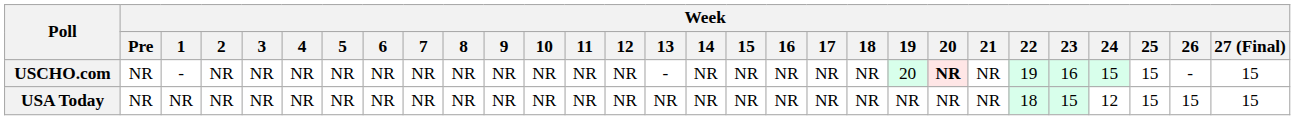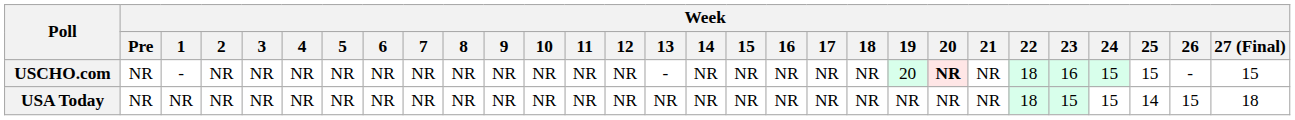 <table class="wikitable" style="white-space:nowrap;">
 <tr>
 <th scope="col" width="100" rowspan="2">Poll</th>
 <th colspan="28">Week</th>
 </tr>
 <tr>
 <th scope="col" width="30">Pre</th>
 <th scope="col" width="30">1</th>
 <th scope="col" width="30">2</th>
 <th scope="col" width="30">3</th>
 <th scope="col" width="30">4</th>
 <th scope="col" width="30">5</th>
 <th scope="col" width="30">6</th>
 <th scope="col" width="30">7</th>
 <th scope="col" width="30">8</th>
 <th scope="col" width="30">9</th>
 <th scope="col" width="30">10</th>
 <th scope="col" width="30">11</th>
 <th scope="col" width="30">12</th>
 <th scope="col" width="30">13</th>
 <th scope="col" width="30">14</th>
 <th scope="col" width="30">15</th>
 <th scope="col" width="30">16</th>
 <th scope="col" width="30">17</th>
 <th scope="col" width="30">18</th>
 <th scope="col" width="30">19</th>
 <th scope="col" width="30">20</th>
 <th scope="col" width="30">21</th>
 <th scope="col" width="30">22</th>
 <th scope="col" width="30">23</th>
 <th scope="col" width="30">24</th>
 <th scope="col" width="30">25</th>
 <th scope="col" width="30">26</th>
 <th scope="col" width="30">27 (Final)</th>
 </tr>
 <tr style="text-align:center;">
 <th>USCHO.com</th>
 <td bgcolor=FFFFFF>NR</td>
 <td bgcolor=FFFFFF>-</td>
 <td bgcolor=FFFFFF>NR</td>
 <td bgcolor=FFFFFF>NR</td>
 <td bgcolor=FFFFFF>NR</td>
 <td bgcolor=FFFFFF>NR</td>
 <td bgcolor=FFFFFF>NR</td>
 <td bgcolor=FFFFFF>NR</td>
 <td bgcolor=FFFFFF>NR</td>
 <td bgcolor=FFFFFF>NR</td>
 <td bgcolor=FFFFFF>NR</td>
 <td bgcolor=FFFFFF>NR</td>
 <td bgcolor=FFFFFF>NR</td>
 <td bgcolor=FFFFFF>-</td>
 <td bgcolor=FFFFFF>NR</td>
 <td bgcolor=FFFFFF>NR</td>
 <td bgcolor=FFFFFF>NR</td>
 <td bgcolor=FFFFFF>NR</td>
 <td bgcolor=FFFFFF>NR</td>
 <td bgcolor=D8FFEB>20</td>
 <td bgcolor=FFE6E6><strong>NR</strong></td>
 <td bgcolor=FFFFFF>NR</td>
-<td bgcolor=D8FFEB>19</td>
+<td bgcolor=D8FFEB>18</td>
 <td bgcolor=D8FFEB>16</td>
 <td bgcolor=D8FFEB>15</td>
 <td bgcolor=FFFFFF>15</td>
 <td bgcolor=FFFFFF>-</td>
 <td bgcolor=FFFFFF>15</td>
 </tr>
 <tr style="text-align:center;">
 <th>USA Today</th>
 <td bgcolor=FFFFFF>NR</td>
 <td bgcolor=FFFFFF>NR</td>
 <td bgcolor=FFFFFF>NR</td>
 <td bgcolor=FFFFFF>NR</td>
 <td bgcolor=FFFFFF>NR</td>
 <td bgcolor=FFFFFF>NR</td>
 <td bgcolor=FFFFFF>NR</td>
 <td bgcolor=FFFFFF>NR</td>
 <td bgcolor=FFFFFF>NR</td>
 <td bgcolor=FFFFFF>NR</td>
 <td bgcolor=FFFFFF>NR</td>
 <td bgcolor=FFFFFF>NR</td>
 <td bgcolor=FFFFFF>NR</td>
 <td bgcolor=FFFFFF>NR</td>
 <td bgcolor=FFFFFF>NR</td>
 <td bgcolor=FFFFFF>NR</td>
 <td bgcolor=FFFFFF>NR</td>
 <td bgcolor=FFFFFF>NR</td>
 <td bgcolor=FFFFFF>NR</td>
 <td bgcolor=FFFFFF>NR</td>
 <td bgcolor=FFFFFF>NR</td>
 <td bgcolor=FFFFFF>NR</td>
 <td bgcolor=D8FFEB>18</td>
 <td bgcolor=D8FFEB>15</td>
-<td bgcolor=FFFFFF>12</td>
 <td bgcolor=FFFFFF>15</td>
+<td bgcolor=FFFFFF>14</td>
 <td bgcolor=FFFFFF>15</td>
-<td bgcolor=FFFFFF>15</td>
+<td bgcolor=FFFFFF>18</td>
 </tr>
 </table>
